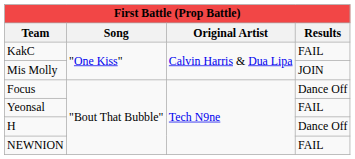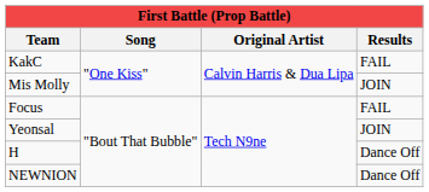 <table class="wikitable mw-collapsible mw-collapsed"  style="text-align:center font-size:90%">
 <tr>
 <th style="background:#F24646"; colspan="4">First Battle (Prop Battle)</th>
 </tr>
 <tr style="background:#f2f2f2;">
 <th scope="col">Team</th>
 <th scope="col">Song</th>
 <th scope="col">Original Artist</th>
 <th scope="col">Results</th>
 </tr>
 <tr>
 <td>KakC</td>
 <td rowspan="2">"<a href='#'>One Kiss</a>"</td>
 <td rowspan="2"><a href='#'>Calvin Harris</a> & <a href='#'>Dua Lipa</a></td>
 <td>FAIL</td>
 </tr>
 <tr>
 <td>Mis Molly</td>
 <td>JOIN</td>
 </tr>
 <tr>
 <td>Focus</td>
 <td rowspan="4">"Bout That Bubble"</td>
 <td rowspan="4"><a href='#'>Tech N9ne</a></td>
-<td>Dance Off</td>
+<td>FAIL</td>
 </tr>
 <tr>
 <td>Yeonsal</td>
-<td>FAIL</td>
+<td>JOIN</td>
 </tr>
 <tr>
 <td>H</td>
 <td>Dance Off</td>
 </tr>
 <tr>
 <td>NEWNION</td>
-<td>FAIL</td>
+<td>Dance Off</td>
 </tr>
 </table>
